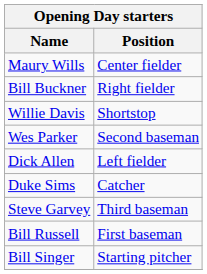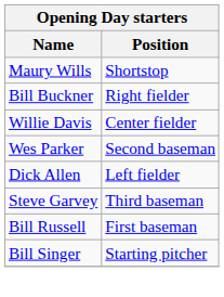 <table class="wikitable" style="text-align:left">
 <tr>
 <th colspan="2">Opening Day starters</th>
 </tr>
 <tr>
 <th>Name</th>
 <th>Position</th>
 </tr>
 <tr>
 <td><a href='#'>Maury Wills</a></td>
-<td><a href='#'>Center fielder</a></td>
+<td><a href='#'>Shortstop</a></td>
 </tr>
 <tr>
 <td><a href='#'>Bill Buckner</a></td>
 <td><a href='#'>Right fielder</a></td>
 </tr>
 <tr>
 <td><a href='#'>Willie Davis</a></td>
-<td><a href='#'>Shortstop</a></td>
+<td><a href='#'>Center fielder</a></td>
 </tr>
 <tr>
 <td><a href='#'>Wes Parker</a></td>
 <td><a href='#'>Second baseman</a></td>
 </tr>
 <tr>
 <td><a href='#'>Dick Allen</a></td>
 <td><a href='#'>Left fielder</a></td>
-</tr>
-<tr>
-<td><a href='#'>Duke Sims</a></td>
-<td><a href='#'>Catcher</a></td>
 </tr>
 <tr>
 <td><a href='#'>Steve Garvey</a></td>
 <td><a href='#'>Third baseman</a></td>
 </tr>
 <tr>
 <td><a href='#'>Bill Russell</a></td>
 <td><a href='#'>First baseman</a></td>
 </tr>
 <tr>
 <td><a href='#'>Bill Singer</a></td>
 <td><a href='#'>Starting pitcher</a></td>
 </tr>
 <tr>
 </tr>
 </table>
